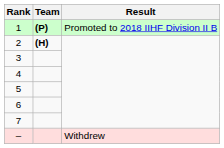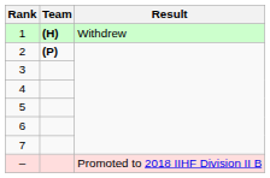 <table class="wikitable">
 <tr>
 <th>Rank</th>
 <th>Team</th>
 <th>Result</th>
 </tr>
 <tr bgcolor=ccffcc>
 <td align=center>1</td>
-<td> <strong>(P)</strong></td>
-<td>Promoted to <a href='#'>2018 IIHF Division II B</a></td>
+<td> <strong>(H)</strong></td>
+<td>Withdrew</td>
 </tr>
 <tr>
 <td align=center>2</td>
-<td> <strong>(H)</strong></td>
+<td> <strong>(P)</strong></td>
 </tr>
 <tr>
 <td align=center>3</td>
 <td></td>
 </tr>
 <tr>
 <td align=center>4</td>
 <td></td>
 </tr>
 <tr>
 <td align=center>5</td>
 <td></td>
 </tr>
 <tr>
 <td align=center>6</td>
 <td></td>
 </tr>
 <tr>
 <td align=center>7</td>
 <td></td>
 </tr>
 <tr bgcolor=ffdddd>
 <td align=center>–</td>
 <td></td>
-<td>Withdrew</td>
+<td>Promoted to <a href='#'>2018 IIHF Division II B</a></td>
 </tr>
 </table>
